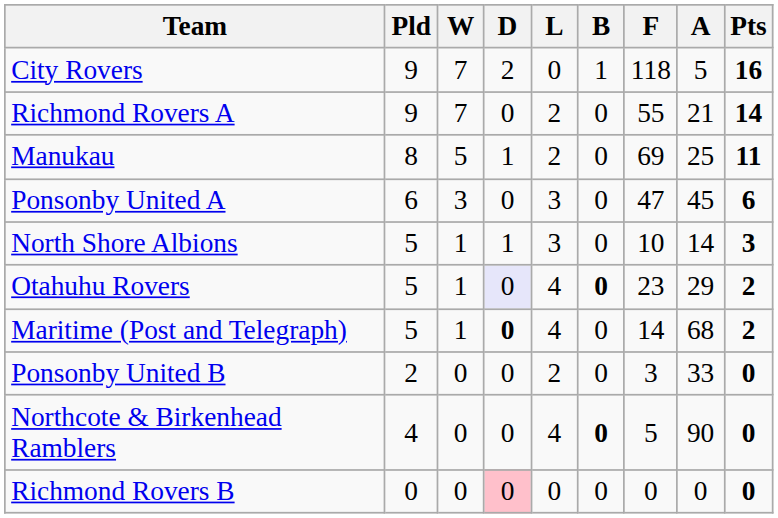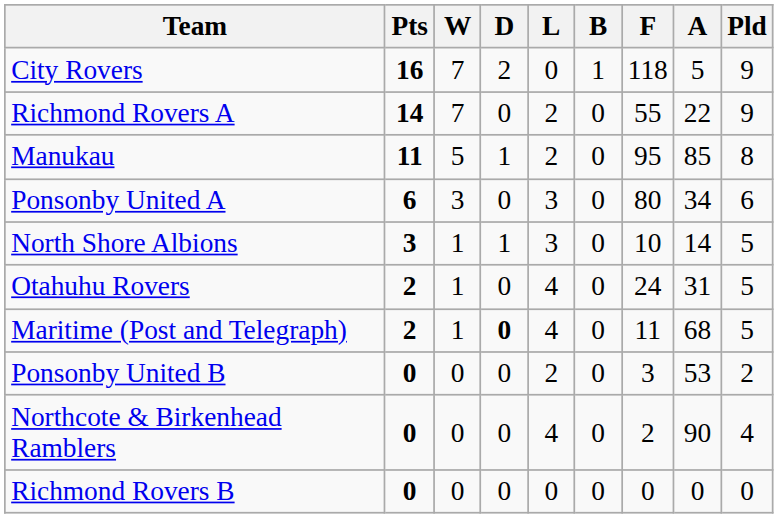 <table class="wikitable" style="text-align:center;">
 <tr>
 <th width=215>Team</th>
-<th width=20 abbr="Played">Pld</th>
+<th width=20 abbr="Points">Pts</th>
 <th width=20 abbr="Won">W</th>
 <th width=20 abbr="Drawn">D</th>
 <th width=20 abbr="Lost">L</th>
 <th width=20 abbr="Bye">B</th>
 <th width=20 abbr="For">F</th>
 <th width=20 abbr="Against">A</th>
-<th width=20 abbr="Points">Pts</th>
+<th width=20 abbr="Played">Pld</th>
 </tr>
 <tr>
 <td style="text-align:left;"><a href='#'>City Rovers</a></td>
-<td>9</td>
+<td><strong>16</strong></td>
 <td>7</td>
 <td>2</td>
 <td>0</td>
 <td>1</td>
 <td>118</td>
 <td>5</td>
-<td><strong>16</strong></td>
+<td>9</td>
 </tr>
 <tr>
 <td style="text-align:left;"><a href='#'>Richmond Rovers A</a></td>
-<td>9</td>
+<td><strong>14</strong></td>
 <td>7</td>
 <td>0</td>
 <td>2</td>
 <td>0</td>
 <td>55</td>
-<td>21</td>
-<td><strong>14</strong></td>
+<td>22</td>
+<td>9</td>
 </tr>
 <tr>
 <td style="text-align:left;"><a href='#'>Manukau</a></td>
-<td>8</td>
+<td><strong>11</strong></td>
 <td>5</td>
 <td>1</td>
 <td>2</td>
 <td>0</td>
-<td>69</td>
-<td>25</td>
-<td><strong>11</strong></td>
+<td>95</td>
+<td>85</td>
+<td>8</td>
 </tr>
 <tr>
 <td style="text-align:left;"><a href='#'>Ponsonby United A</a></td>
-<td>6</td>
+<td><strong>6</strong></td>
 <td>3</td>
 <td>0</td>
 <td>3</td>
 <td>0</td>
-<td>47</td>
-<td>45</td>
-<td><strong>6</strong></td>
+<td>80</td>
+<td>34</td>
+<td>6</td>
 </tr>
 <tr>
 <td style="text-align:left;"><a href='#'>North Shore Albions</a></td>
-<td>5</td>
+<td><strong>3</strong></td>
 <td>1</td>
 <td>1</td>
 <td>3</td>
 <td>0</td>
 <td>10</td>
 <td>14</td>
-<td><strong>3</strong></td>
+<td>5</td>
 </tr>
 <tr>
 <td style="text-align:left;"><a href='#'>Otahuhu Rovers</a></td>
+<td><strong>2</strong></td>
+<td>1</td>
+<td>0</td>
+<td>4</td>
+<td>0</td>
+<td>24</td>
+<td>31</td>
 <td>5</td>
-<td>1</td>
-<td style="background: lavender;">0</td>
-<td>4</td>
-<td><strong>0</strong></td>
-<td>23</td>
-<td>29</td>
-<td><strong>2</strong></td>
 </tr>
 <tr>
 <td style="text-align:left;"><a href='#'>Maritime (Post and Telegraph)</a></td>
-<td>5</td>
+<td><strong>2</strong></td>
 <td>1</td>
 <td><strong>0</strong></td>
 <td>4</td>
 <td>0</td>
-<td>14</td>
+<td>11</td>
 <td>68</td>
-<td><strong>2</strong></td>
+<td>5</td>
 </tr>
 <tr>
 <td style="text-align:left;"><a href='#'>Ponsonby United B</a></td>
-<td>2</td>
+<td><strong>0</strong></td>
 <td>0</td>
 <td>0</td>
 <td>2</td>
 <td>0</td>
 <td>3</td>
-<td>33</td>
-<td><strong>0</strong></td>
+<td>53</td>
+<td>2</td>
 </tr>
 <tr>
 <td style="text-align:left;"><a href='#'>Northcote & Birkenhead Ramblers</a></td>
-<td>4</td>
+<td><strong>0</strong></td>
 <td>0</td>
 <td>0</td>
 <td>4</td>
-<td><strong>0</strong></td>
-<td>5</td>
+<td>0</td>
+<td>2</td>
 <td>90</td>
-<td><strong>0</strong></td>
+<td>4</td>
 </tr>
 <tr>
 <td style="text-align:left;"><a href='#'>Richmond Rovers B</a></td>
-<td>0</td>
-<td>0</td>
-<td style="background: pink;">0</td>
+<td><strong>0</strong></td>
 <td>0</td>
 <td>0</td>
 <td>0</td>
 <td>0</td>
-<td><strong>0</strong></td>
+<td>0</td>
+<td>0</td>
+<td>0</td>
 </tr>
 </table>
